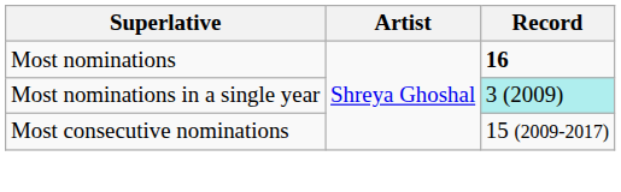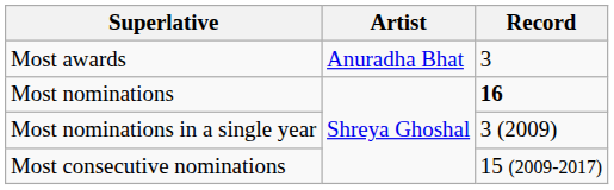 <table class="wikitable">
 <tr>
 <th>Superlative</th>
 <th>Artist</th>
 <th>Record</th>
+</tr>
+<tr>
+<td>Most awards</td>
+<td><a href='#'>Anuradha Bhat</a></td>
+<td>3</td>
 </tr>
 <tr>
 <td>Most nominations</td>
 <td rowspan="3"><a href='#'>Shreya Ghoshal</a></td>
 <td><strong>16</strong></td>
 </tr>
 <tr>
 <td>Most nominations in a single year</td>
-<td style="background: paleturquoise;">3 (2009)</td>
+<td>3 (2009)</td>
 </tr>
 <tr>
 <td>Most consecutive nominations</td>
 <td>15 <small>(2009-2017)</small></td>
 </tr>
 </table>
